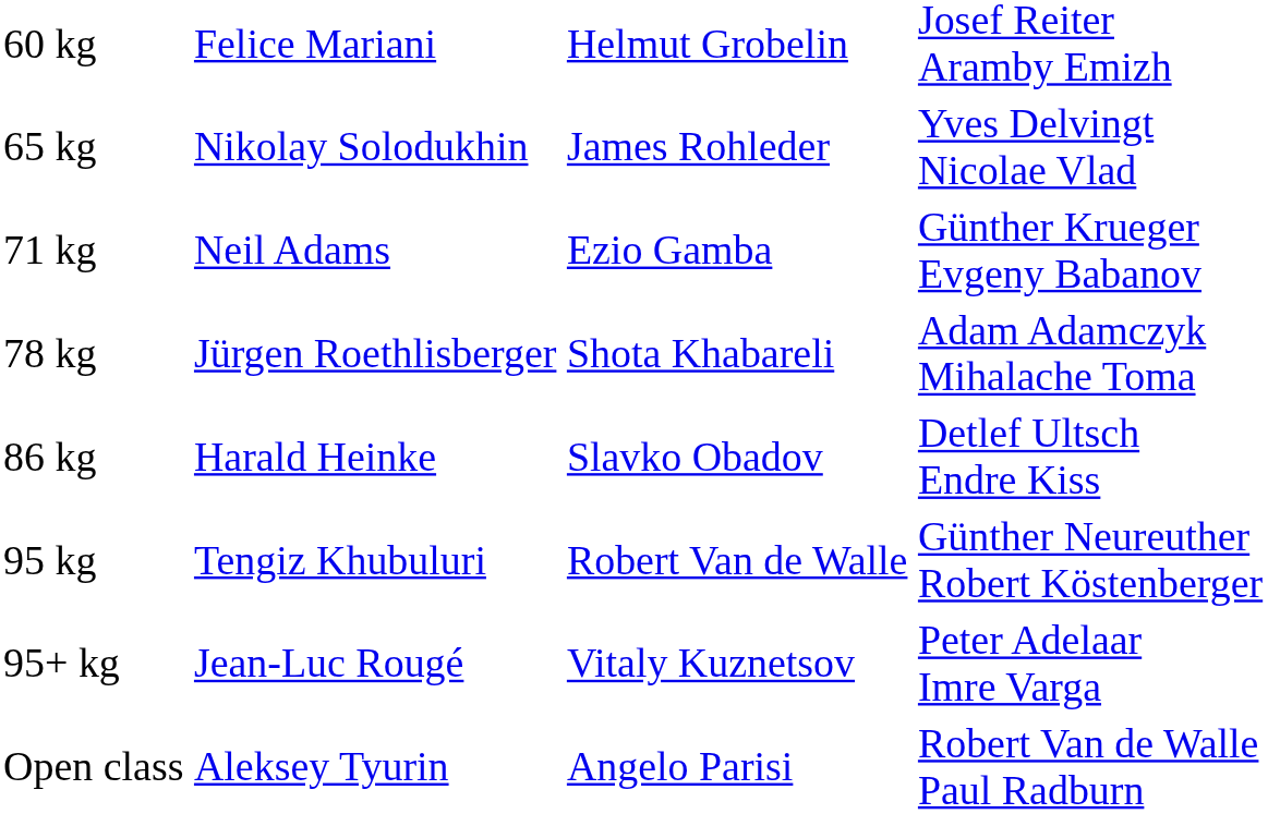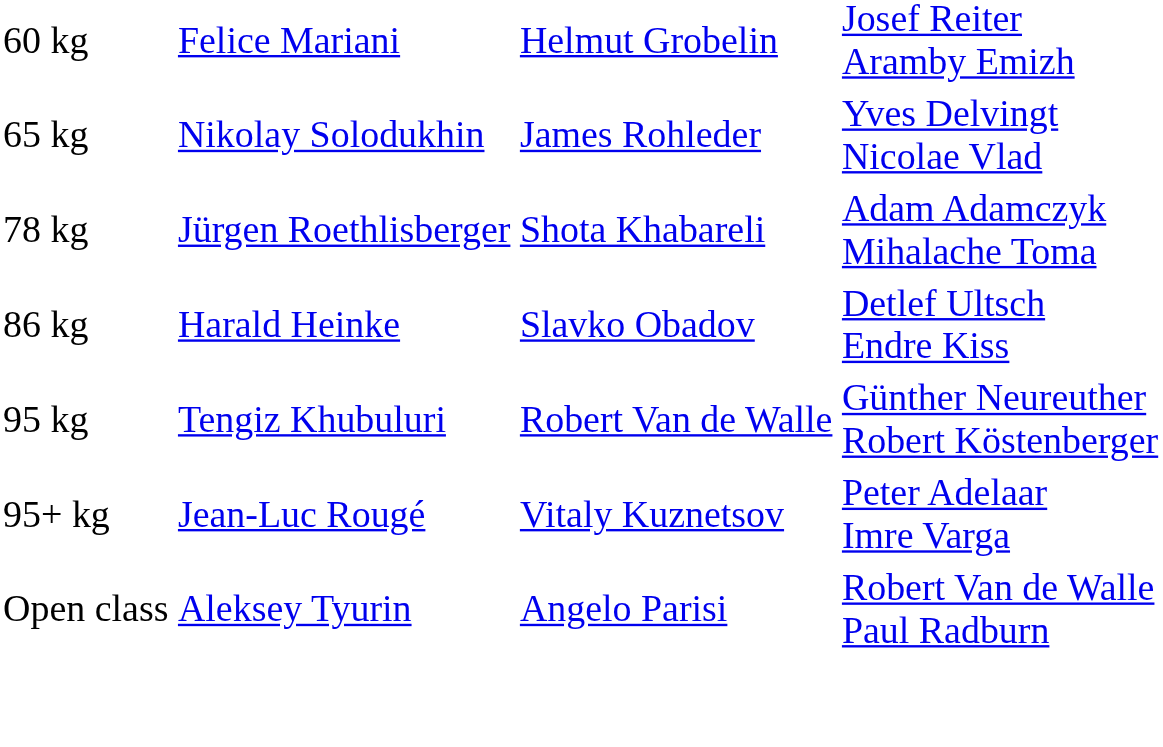 <table>
 <tr>
 <td>60 kg</td>
 <td><a href='#'>Felice Mariani</a></td>
 <td><a href='#'>Helmut Grobelin</a></td>
 <td><a href='#'>Josef Reiter</a><br><a href='#'>Aramby Emizh</a></td>
 </tr>
 <tr>
 <td>65 kg</td>
 <td><a href='#'>Nikolay Solodukhin</a></td>
 <td><a href='#'>James Rohleder</a></td>
 <td><a href='#'>Yves Delvingt</a><br><a href='#'>Nicolae Vlad</a></td>
-</tr>
-<tr>
-<td>71 kg</td>
-<td><a href='#'>Neil Adams</a></td>
-<td><a href='#'>Ezio Gamba</a></td>
-<td><a href='#'>Günther Krueger</a><br><a href='#'>Evgeny Babanov</a></td>
 </tr>
 <tr>
 <td>78 kg</td>
 <td><a href='#'>Jürgen Roethlisberger</a></td>
 <td><a href='#'>Shota Khabareli</a></td>
 <td><a href='#'>Adam Adamczyk</a><br><a href='#'>Mihalache Toma</a></td>
 </tr>
 <tr>
 <td>86 kg</td>
 <td><a href='#'>Harald Heinke</a></td>
 <td><a href='#'>Slavko Obadov</a></td>
 <td><a href='#'>Detlef Ultsch</a><br><a href='#'>Endre Kiss</a></td>
 </tr>
 <tr>
 <td>95 kg</td>
 <td><a href='#'>Tengiz Khubuluri</a></td>
 <td><a href='#'>Robert Van de Walle</a></td>
 <td><a href='#'>Günther Neureuther</a><br><a href='#'>Robert Köstenberger</a></td>
 </tr>
 <tr>
 <td>95+ kg</td>
 <td><a href='#'>Jean-Luc Rougé</a></td>
 <td><a href='#'>Vitaly Kuznetsov</a></td>
 <td><a href='#'>Peter Adelaar</a><br><a href='#'>Imre Varga</a></td>
 </tr>
 <tr>
 <td>Open class</td>
 <td><a href='#'>Aleksey Tyurin</a></td>
 <td><a href='#'>Angelo Parisi</a></td>
 <td><a href='#'>Robert Van de Walle</a><br><a href='#'>Paul Radburn</a></td>
 </tr>
 </table>
